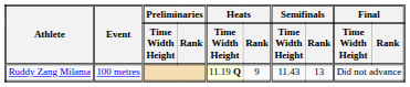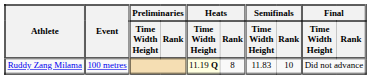 <table class=wikitable style="font-size:90%; border: double;">
 <tr>
 <th rowspan="2" style="border-right:double">Athlete</th>
 <th rowspan="2" style="border-right:double">Event</th>
 <th colspan="2" style="border-right:double; border-bottom:double;">Preliminaries</th>
 <th colspan="2" style="border-right:double; border-bottom:double;">Heats</th>
 <th colspan="2" style="border-right:double; border-bottom:double;">Semifinals</th>
 <th colspan="2" style="border-right:double; border-bottom:double;">Final</th>
 </tr>
 <tr>
 <th>Time<br>Width<br>Height</th>
 <th style="border-right:double">Rank</th>
 <th>Time<br>Width<br>Height</th>
 <th style="border-right:double">Rank</th>
 <th>Time<br>Width<br>Height</th>
 <th style="border-right:double">Rank</th>
 <th>Time<br>Width<br>Height</th>
 <th style="border-right:double">Rank</th>
 </tr>
 <tr style="border-top: double;">
 <td style="border-right:double"><a href='#'>Ruddy Zang Milama</a></td>
 <td style="border-right:double"><a href='#'>100 metres</a></td>
 <td style="border-right:double" colspan= 2 bgcolor="wheat"></td>
 <td align=center style="background: lightyellow;">11.19 <strong>Q</strong></td>
-<td align=center style="border-right:double">9</td>
-<td align=center>11.43</td>
-<td align=center style="border-right:double">13</td>
+<td align=center style="border-right:double">8</td>
+<td align=center>11.83</td>
+<td align=center style="border-right:double">10</td>
 <td colspan="2" align=center>Did not advance</td>
 </tr>
 </table>
